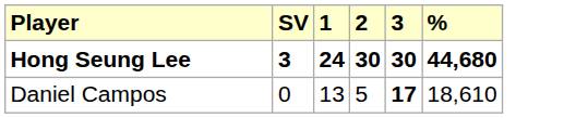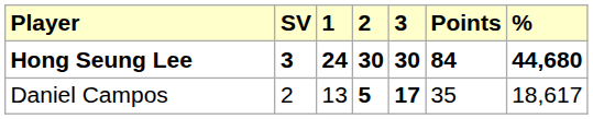 <table class="wikitable">
 <tr bgcolor="#ffffcc">
 <td width=180><strong>Player</strong></td>
 <td><strong>SV</strong></td>
 <td><strong>1</strong></td>
 <td><strong>2</strong></td>
 <td><strong>3</strong></td>
+<td><strong>Points</strong></td>
 <td><strong>%</strong></td>
 </tr>
 <tr bgcolor="FFFFFF">
 <td> <strong>Hong Seung Lee</strong></td>
 <td><strong>3</strong></td>
 <td><strong>24</strong></td>
 <td><strong>30</strong></td>
 <td><strong>30</strong></td>
+<td><strong>84</strong></td>
 <td><strong>44,680</strong></td>
 </tr>
 <tr bgcolor="FFFFFF">
 <td> Daniel Campos</td>
-<td>0</td>
+<td>2</td>
 <td>13</td>
-<td>5</td>
+<td><strong>5</strong></td>
 <td><strong>17</strong></td>
-<td>18,610</td>
+<td>35</td>
+<td>18,617</td>
 </tr>
 </table>
